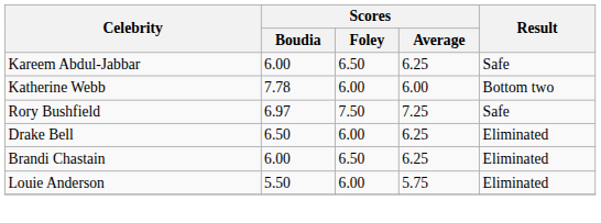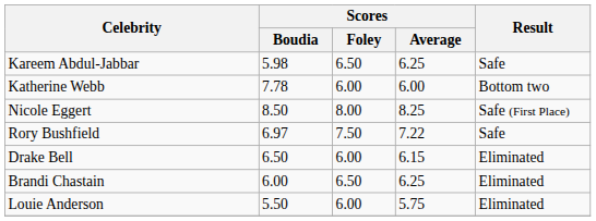 <table class="wikitable" width="50%">
 <tr>
 <th width="25%" rowspan="2">Celebrity</th>
 <th width="15%" colspan="3">Scores</th>
 <th width="10%" rowspan="2">Result</th>
 </tr>
 <tr>
 <th width="5%">Boudia</th>
 <th width="5%">Foley</th>
 <th width="5%">Average</th>
 </tr>
 <tr>
 <td>Kareem Abdul-Jabbar</td>
-<td>6.00</td>
+<td>5.98</td>
 <td>6.50</td>
 <td>6.25</td>
 <td>Safe</td>
 </tr>
 <tr>
 <td>Katherine Webb</td>
 <td>7.78</td>
 <td>6.00</td>
 <td>6.00</td>
 <td>Bottom two</td>
 </tr>
 <tr>
+<td>Nicole Eggert</td>
+<td>8.50</td>
+<td>8.00</td>
+<td>8.25</td>
+<td>Safe <small>(First Place)</small></td>
+</tr>
+<tr>
 <td>Rory Bushfield</td>
 <td>6.97</td>
 <td>7.50</td>
-<td>7.25</td>
+<td>7.22</td>
 <td>Safe</td>
 </tr>
 <tr>
 <td>Drake Bell</td>
 <td>6.50</td>
 <td>6.00</td>
-<td>6.25</td>
+<td>6.15</td>
 <td>Eliminated</td>
 </tr>
 <tr>
 <td>Brandi Chastain</td>
 <td>6.00</td>
 <td>6.50</td>
 <td>6.25</td>
 <td>Eliminated</td>
 </tr>
 <tr>
 <td>Louie Anderson</td>
 <td>5.50</td>
 <td>6.00</td>
 <td>5.75</td>
 <td>Eliminated</td>
 </tr>
 <tr>
 </tr>
 </table>
